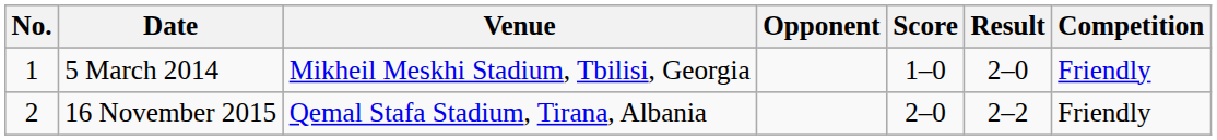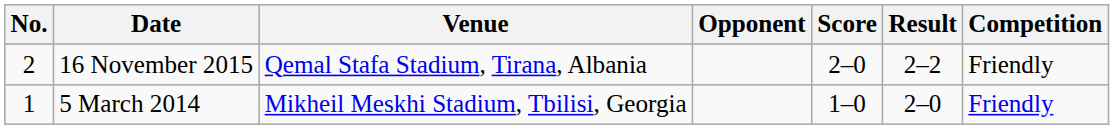 <table class="wikitable sortable">
 <tr>
 <th scope="col">No.</th>
 <th scope="col">Date</th>
 <th scope="col">Venue</th>
 <th scope="col">Opponent</th>
 <th scope="col">Score</th>
 <th scope="col">Result</th>
 <th scope="col">Competition</th>
 </tr>
 <tr>
+<td style="text-align:center">2</td>
+<td>16 November 2015</td>
+<td><a href='#'>Qemal Stafa Stadium</a>, <a href='#'>Tirana</a>, Albania</td>
+<td></td>
+<td style="text-align:center">2–0</td>
+<td style="text-align:center">2–2</td>
+<td>Friendly</td>
+</tr>
+<tr>
 <td style="text-align:center">1</td>
 <td>5 March 2014</td>
 <td><a href='#'>Mikheil Meskhi Stadium</a>, <a href='#'>Tbilisi</a>, Georgia</td>
 <td></td>
 <td style="text-align:center">1–0</td>
 <td style="text-align:center">2–0</td>
 <td><a href='#'>Friendly</a></td>
 </tr>
-<tr>
-<td style="text-align:center">2</td>
-<td>16 November 2015</td>
-<td><a href='#'>Qemal Stafa Stadium</a>, <a href='#'>Tirana</a>, Albania</td>
-<td></td>
-<td style="text-align:center">2–0</td>
-<td style="text-align:center">2–2</td>
-<td>Friendly</td>
-</tr>
 </table>
